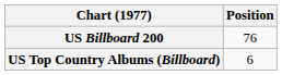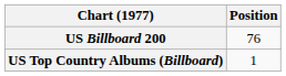 <table class="wikitable sortable plainrowheaders" style="text-align:center">
 <tr>
 <th scope="col">Chart (1977)</th>
 <th scope="col">Position</th>
 </tr>
 <tr>
 <th scope="row">US <em>Billboard</em> 200</th>
 <td>76</td>
 </tr>
 <tr>
 <th scope="row">US Top Country Albums (<em>Billboard</em>)</th>
-<td>6</td>
+<td>1</td>
 </tr>
 </table>
